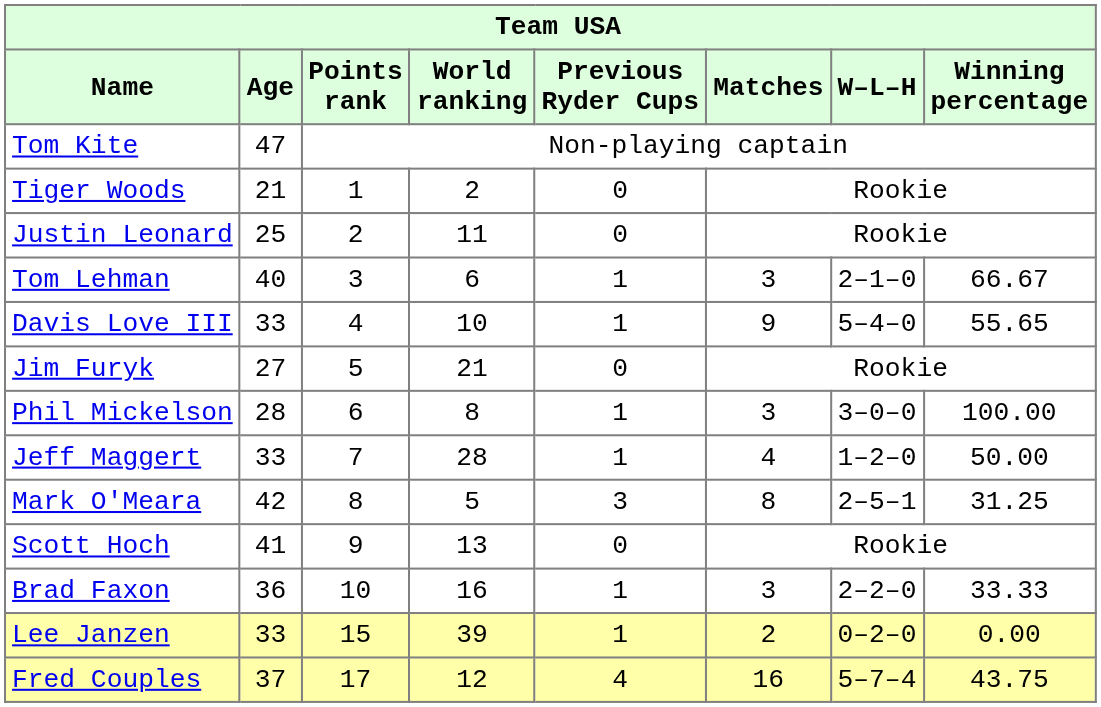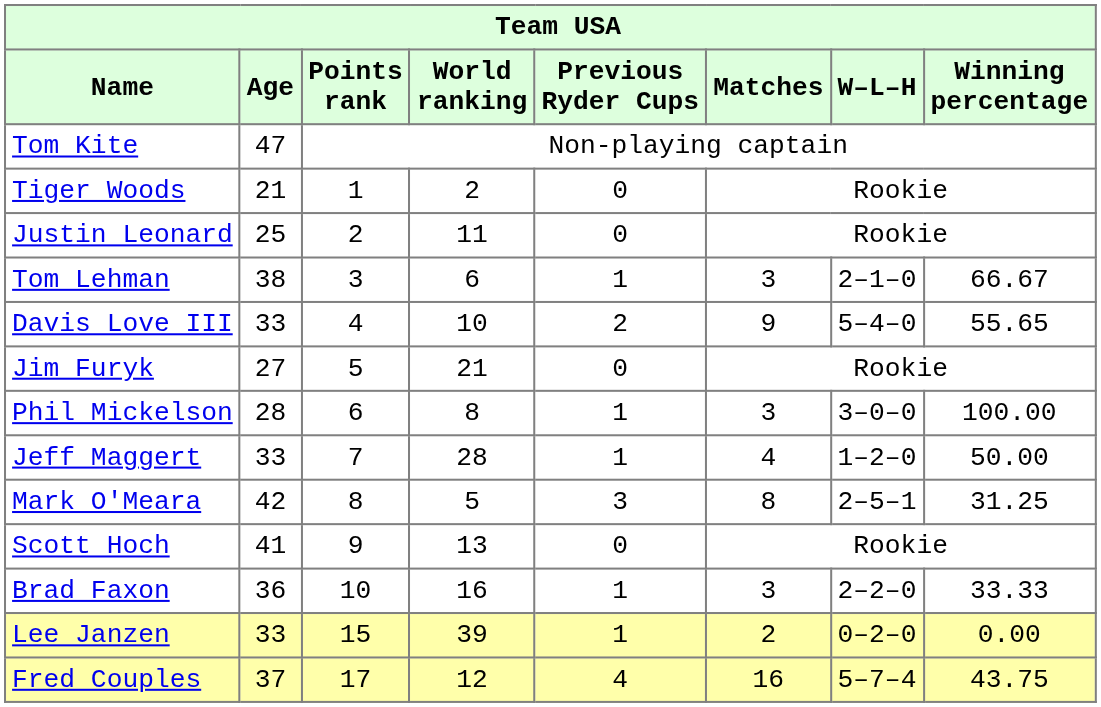 <table border="1" cellpadding="3" style="border-collapse: collapse;text-align:center">
 <tr style="background:#dfd;">
 <td colspan="8"> <strong>Team USA</strong></td>
 </tr>
 <tr style="background:#dfd;">
 <th>Name</th>
 <th>Age</th>
 <th>Points<br>rank</th>
 <th>World<br>ranking</th>
 <th>Previous<br>Ryder Cups</th>
 <th>Matches</th>
 <th>W–L–H</th>
 <th>Winning<br>percentage</th>
 </tr>
 <tr>
 <td align=left><a href='#'>Tom Kite</a></td>
 <td>47</td>
 <td colspan="6">Non-playing captain</td>
 </tr>
 <tr>
 <td align=left><a href='#'>Tiger Woods</a></td>
 <td>21</td>
 <td>1</td>
 <td>2</td>
 <td>0</td>
 <td colspan="3">Rookie</td>
 </tr>
 <tr>
 <td align=left><a href='#'>Justin Leonard</a></td>
 <td>25</td>
 <td>2</td>
 <td>11</td>
 <td>0</td>
 <td colspan="3">Rookie</td>
 </tr>
 <tr>
 <td align=left><a href='#'>Tom Lehman</a></td>
-<td>40</td>
+<td>38</td>
 <td>3</td>
 <td>6</td>
 <td>1</td>
 <td>3</td>
 <td>2–1–0</td>
 <td>66.67</td>
 </tr>
 <tr>
 <td align=left><a href='#'>Davis Love III</a></td>
 <td>33</td>
 <td>4</td>
 <td>10</td>
-<td>1</td>
+<td>2</td>
 <td>9</td>
 <td>5–4–0</td>
 <td>55.65</td>
 </tr>
 <tr>
 <td align=left><a href='#'>Jim Furyk</a></td>
 <td>27</td>
 <td>5</td>
 <td>21</td>
 <td>0</td>
 <td colspan="3">Rookie</td>
 </tr>
 <tr>
 <td align=left><a href='#'>Phil Mickelson</a></td>
 <td>28</td>
 <td>6</td>
 <td>8</td>
 <td>1</td>
 <td>3</td>
 <td>3–0–0</td>
 <td>100.00</td>
 </tr>
 <tr>
 <td align=left><a href='#'>Jeff Maggert</a></td>
 <td>33</td>
 <td>7</td>
 <td>28</td>
 <td>1</td>
 <td>4</td>
 <td>1–2–0</td>
 <td>50.00</td>
 </tr>
 <tr>
 <td align=left><a href='#'>Mark O'Meara</a></td>
 <td>42</td>
 <td>8</td>
 <td>5</td>
 <td>3</td>
 <td>8</td>
 <td>2–5–1</td>
 <td>31.25</td>
 </tr>
 <tr>
 <td align=left><a href='#'>Scott Hoch</a></td>
 <td>41</td>
 <td>9</td>
 <td>13</td>
 <td>0</td>
 <td colspan="3">Rookie</td>
 </tr>
 <tr>
 <td align=left><a href='#'>Brad Faxon</a></td>
 <td>36</td>
 <td>10</td>
 <td>16</td>
 <td>1</td>
 <td>3</td>
 <td>2–2–0</td>
 <td>33.33</td>
 </tr>
 <tr style="background:#ffa;">
 <td align=left><a href='#'>Lee Janzen</a></td>
 <td>33</td>
 <td>15</td>
 <td>39</td>
 <td>1</td>
 <td>2</td>
 <td>0–2–0</td>
 <td>0.00</td>
 </tr>
 <tr style="background:#ffa;">
 <td align=left><a href='#'>Fred Couples</a></td>
 <td>37</td>
 <td>17</td>
 <td>12</td>
 <td>4</td>
 <td>16</td>
 <td>5–7–4</td>
 <td>43.75</td>
 </tr>
 </table>
